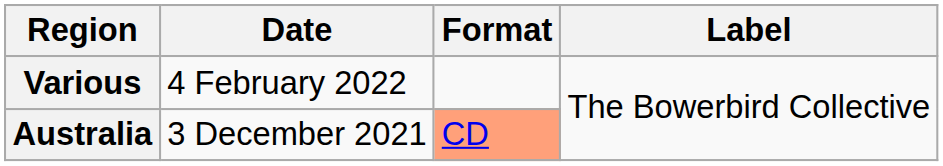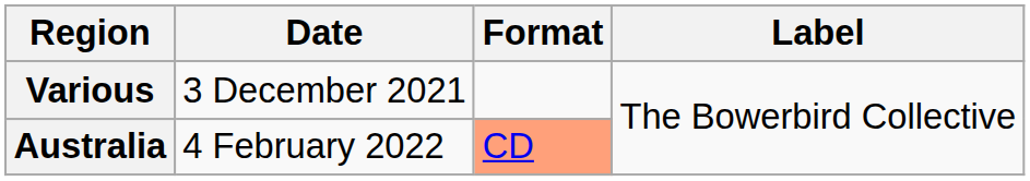 <table class="wikitable plainrowheaders">
 <tr>
 <th scope="col">Region</th>
 <th scope="col">Date</th>
 <th scope="col">Format</th>
 <th scope="col">Label</th>
 </tr>
 <tr>
 <th scope="row">Various</th>
-<td>4 February 2022</td>
+<td>3 December 2021</td>
 <td></td>
 <td rowspan="2">The Bowerbird Collective</td>
 </tr>
 <tr>
 <th scope="row">Australia</th>
-<td>3 December 2021</td>
+<td>4 February 2022</td>
 <td style="background: lightsalmon;"><a href='#'>CD</a></td>
 </tr>
 </table>
